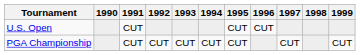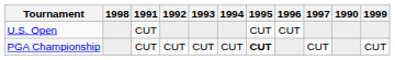 <table class="wikitable" style="font-size:95%;text-align:center;">
 <tr>
 <th>Tournament</th>
-<th>1990</th>
+<th>1998</th>
 <th>1991</th>
 <th>1992</th>
 <th>1993</th>
 <th>1994</th>
 <th>1995</th>
 <th>1996</th>
 <th>1997</th>
-<th>1998</th>
+<th>1990</th>
 <th>1999</th>
 </tr>
 <tr>
 <td align=left><a href='#'>U.S. Open</a></td>
 <td style="background:#eeeeee;"></td>
 <td>CUT</td>
 <td style="background:#eeeeee;"></td>
 <td style="background:#eeeeee;"></td>
 <td style="background:#eeeeee;"></td>
 <td>CUT</td>
 <td>CUT</td>
 <td style="background:#eeeeee;"></td>
 <td style="background:#eeeeee;"></td>
 <td style="background:#eeeeee;"></td>
 </tr>
 <tr>
 <td align=left><a href='#'>PGA Championship</a></td>
 <td style="background:#eeeeee;"></td>
 <td>CUT</td>
 <td>CUT</td>
 <td>CUT</td>
 <td>CUT</td>
-<td>CUT</td>
+<td><strong>CUT</strong></td>
 <td style="background:#eeeeee;"></td>
 <td>CUT</td>
 <td style="background:#eeeeee;"></td>
 <td>CUT</td>
 </tr>
 </table>
